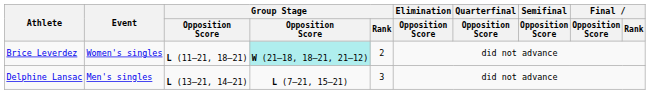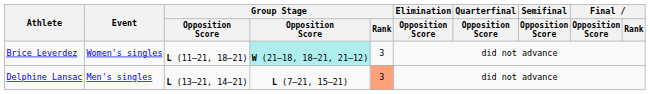 <table class="wikitable" style="font-size:90%">
 <tr>
 <th rowspan=2>Athlete</th>
 <th rowspan=2>Event</th>
 <th colspan=3>Group Stage</th>
 <th>Elimination</th>
 <th>Quarterfinal</th>
 <th>Semifinal</th>
 <th colspan=2>Final / </th>
 </tr>
 <tr style="font-size:95%">
 <th>Opposition<br>Score</th>
 <th>Opposition<br>Score</th>
 <th>Rank</th>
 <th>Opposition<br>Score</th>
 <th>Opposition<br>Score</th>
 <th>Opposition<br>Score</th>
 <th>Opposition<br>Score</th>
 <th>Rank</th>
 </tr>
 <tr align=center>
 <td align=left><a href='#'>Brice Leverdez</a></td>
 <td align=left><a href='#'>Women's singles</a></td>
 <td><br><strong>L</strong> (11–21, 18–21)</td>
 <td style="background: paleturquoise;"><br><strong>W</strong> (21–18, 18–21, 21–12)</td>
-<td>2</td>
+<td>3</td>
 <td colspan=5>did not advance</td>
 </tr>
 <tr align=center>
 <td align=left><a href='#'>Delphine Lansac</a></td>
 <td align=left><a href='#'>Men's singles</a></td>
 <td><br><strong>L</strong> (13–21, 14–21)</td>
 <td><br><strong>L</strong> (7–21, 15–21)</td>
-<td>3</td>
+<td style="background: lightsalmon;">3</td>
 <td colspan=5>did not advance</td>
 </tr>
 </table>
